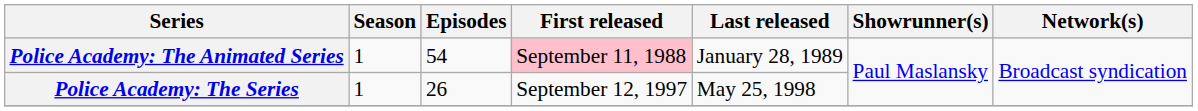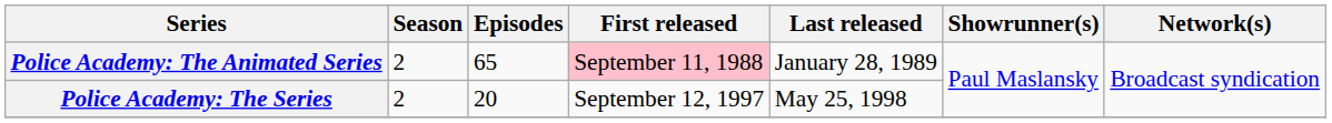 <table class="wikitable plainrowheaders">
 <tr>
 <th scope="col">Series</th>
 <th scope="col">Season</th>
 <th scope="col">Episodes</th>
 <th scope="col">First released</th>
 <th scope="col">Last released</th>
 <th scope="col">Showrunner(s)</th>
 <th scope="col">Network(s)</th>
 </tr>
 <tr>
 <th scope="row"><em><a href='#'>Police Academy: The Animated Series</a></em></th>
-<td>1</td>
-<td>54</td>
+<td>2</td>
+<td>65</td>
 <td style="background: pink;">September 11, 1988</td>
 <td>January 28, 1989</td>
 <td rowspan="2"><a href='#'>Paul Maslansky</a></td>
 <td rowspan="2"><a href='#'>Broadcast syndication</a></td>
 </tr>
 <tr>
 <th scope="row"><em><a href='#'>Police Academy: The Series</a></em></th>
-<td>1</td>
-<td>26</td>
+<td>2</td>
+<td>20</td>
 <td>September 12, 1997</td>
 <td>May 25, 1998</td>
 </tr>
 <tr>
 </tr>
 </table>
